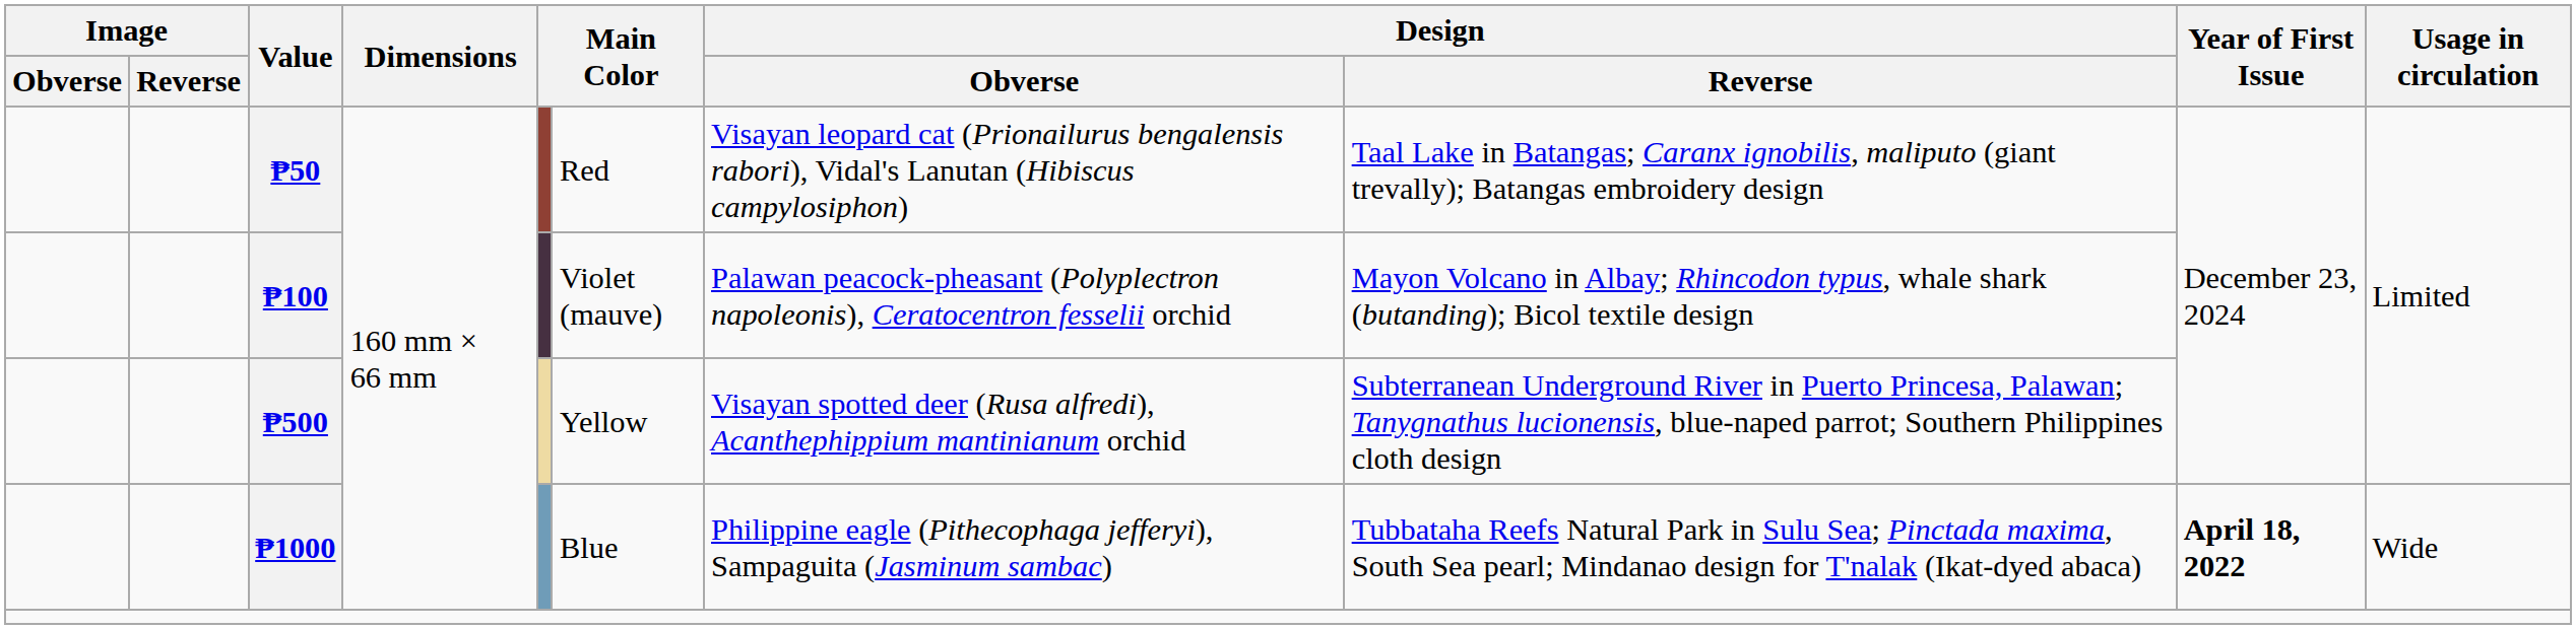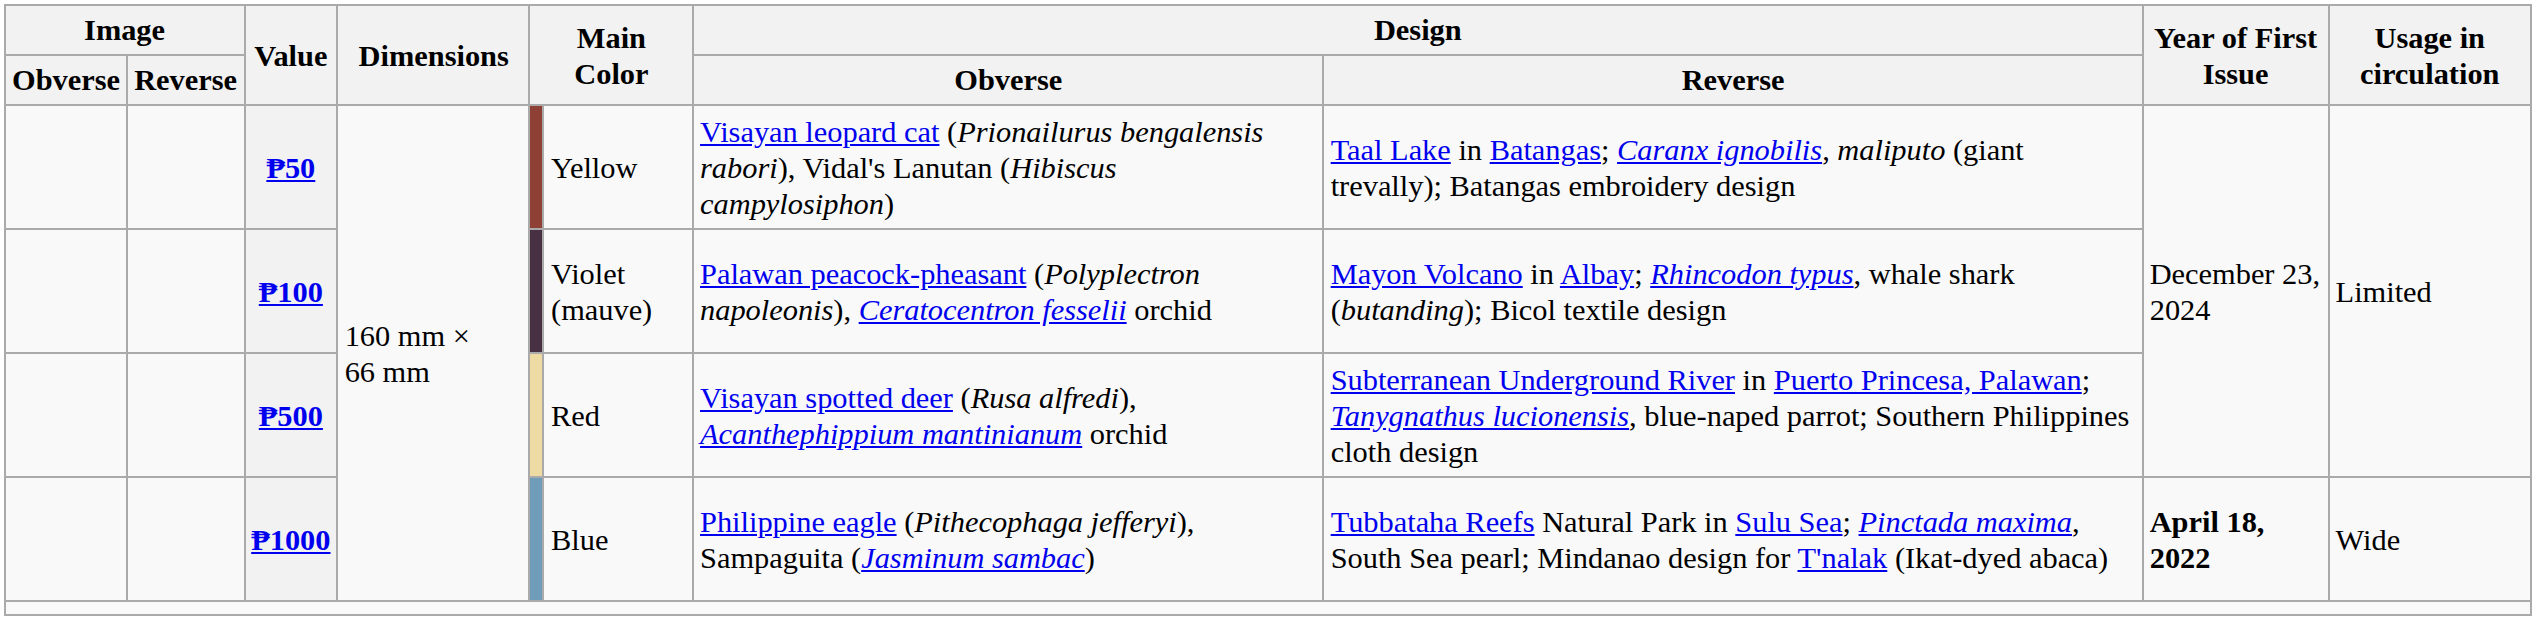 <table class="wikitable" style="margin:auto; font-size:95%;">
 <tr>
 <th colspan="2">Image</th>
 <th rowspan="2">Value</th>
 <th rowspan="2">Dimensions</th>
 <th colspan="2" rowspan="2">Main Color</th>
 <th colspan="2">Design</th>
 <th rowspan="2">Year of First Issue</th>
 <th rowspan="2">Usage in circulation</th>
 </tr>
 <tr>
 <th>Obverse</th>
 <th>Reverse</th>
 <th>Obverse</th>
 <th>Reverse</th>
 </tr>
 <tr style="height:62px">
 <td style="text-align=center;"></td>
 <td style="text-align=center;"></td>
 <th><a href='#'>₱50</a></th>
 <td rowspan="4" style="text-align=center;">160 mm × 66 mm</td>
 <td style="text-align=center; background:#8F4034;"></td>
-<td>Red</td>
+<td>Yellow</td>
 <td><a href='#'>Visayan leopard cat</a> (<em>Prionailurus bengalensis rabori</em>), Vidal's Lanutan (<em>Hibiscus campylosiphon</em>)</td>
 <td><a href='#'>Taal Lake</a> in <a href='#'>Batangas</a>; <em><a href='#'>Caranx ignobilis</a></em>, <em>maliputo</em> (giant trevally); Batangas embroidery design</td>
 <td rowspan="3">December 23, 2024</td>
 <td rowspan="3">Limited</td>
 </tr>
 <tr style="height:62px">
 <td style="text-align=center;"></td>
 <td style="text-align=center;"></td>
 <th><a href='#'>₱100</a></th>
 <td style="text-align=center; background:#463041;"></td>
 <td>Violet (mauve)</td>
 <td><a href='#'>Palawan peacock-pheasant</a> (<em>Polyplectron napoleonis</em>), <a href='#'><em>Ceratocentron fesselii</em></a> orchid</td>
 <td><a href='#'>Mayon Volcano</a> in <a href='#'>Albay</a>; <em><a href='#'>Rhincodon typus</a></em>, whale shark (<em>butanding</em>); Bicol textile design</td>
 </tr>
 <tr style="height:62px">
 <td style="text-align=center;"></td>
 <td style="text-align=center;"></td>
 <th><a href='#'>₱500</a></th>
 <td style="text-align=center; background:#eedba3;"></td>
-<td>Yellow</td>
+<td>Red</td>
 <td><a href='#'>Visayan spotted deer</a> (<em>Rusa alfredi</em>), <a href='#'><em>Acanthephippium mantinianum</em></a> orchid</td>
 <td><a href='#'>Subterranean Underground River</a> in <a href='#'>Puerto Princesa, Palawan</a>; <em><a href='#'>Tanygnathus lucionensis</a></em>, blue-naped parrot; Southern Philippines cloth design</td>
 </tr>
 <tr style="height:62px">
 <td style="text-align=center;"></td>
 <td style="text-align=center;"></td>
 <th><a href='#'>₱1000</a></th>
 <td style="text-align=center; background:#6F9CB8;"></td>
 <td>Blue</td>
 <td><a href='#'>Philippine eagle</a> (<em>Pithecophaga jefferyi</em>), Sampaguita (<em><a href='#'>Jasminum sambac</a></em>)</td>
 <td><a href='#'>Tubbataha Reefs</a> Natural Park in <a href='#'>Sulu Sea</a>; <em><a href='#'>Pinctada maxima</a></em>, South Sea pearl; Mindanao design for <a href='#'>T'nalak</a> (Ikat-dyed abaca)</td>
 <td><strong>April 18, 2022</strong></td>
 <td>Wide</td>
 </tr>
 <tr>
 <td colspan="10"></td>
 </tr>
 </table>
